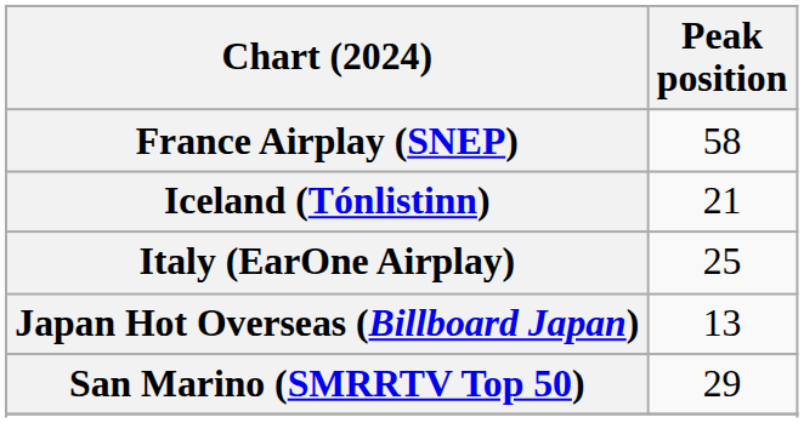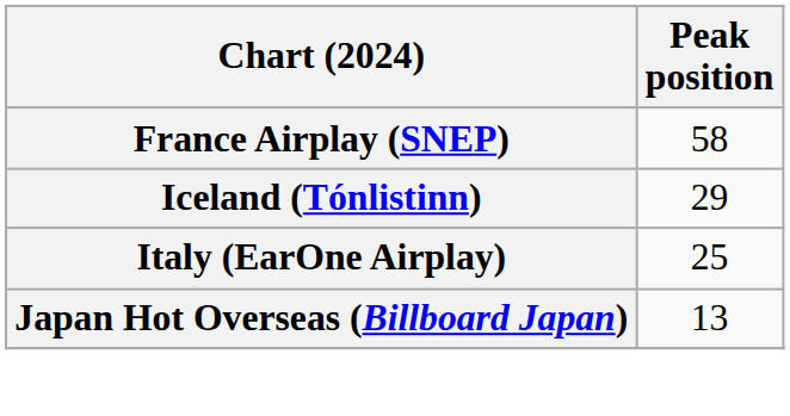 <table class="wikitable sortable plainrowheaders" style="text-align:center">
 <tr>
 <th scope="col">Chart (2024)</th>
 <th scope="col">Peak<br>position</th>
 </tr>
 <tr>
 <th scope="row">France Airplay (<a href='#'>SNEP</a>)</th>
 <td>58</td>
 </tr>
 <tr>
 <th scope="row">Iceland (<a href='#'>Tónlistinn</a>)</th>
-<td>21</td>
+<td>29</td>
 </tr>
 <tr>
 <th scope="row">Italy (EarOne Airplay)</th>
 <td align="center">25</td>
 </tr>
 <tr>
 <th scope="row">Japan Hot Overseas (<em><a href='#'>Billboard Japan</a></em>)</th>
 <td>13</td>
 </tr>
 <tr>
-<th scope="row">San Marino (<a href='#'>SMRRTV Top 50</a>)</th>
-<td>29</td>
-</tr>
-<tr>
 </tr>
 <tr>
 </tr>
 </table>
